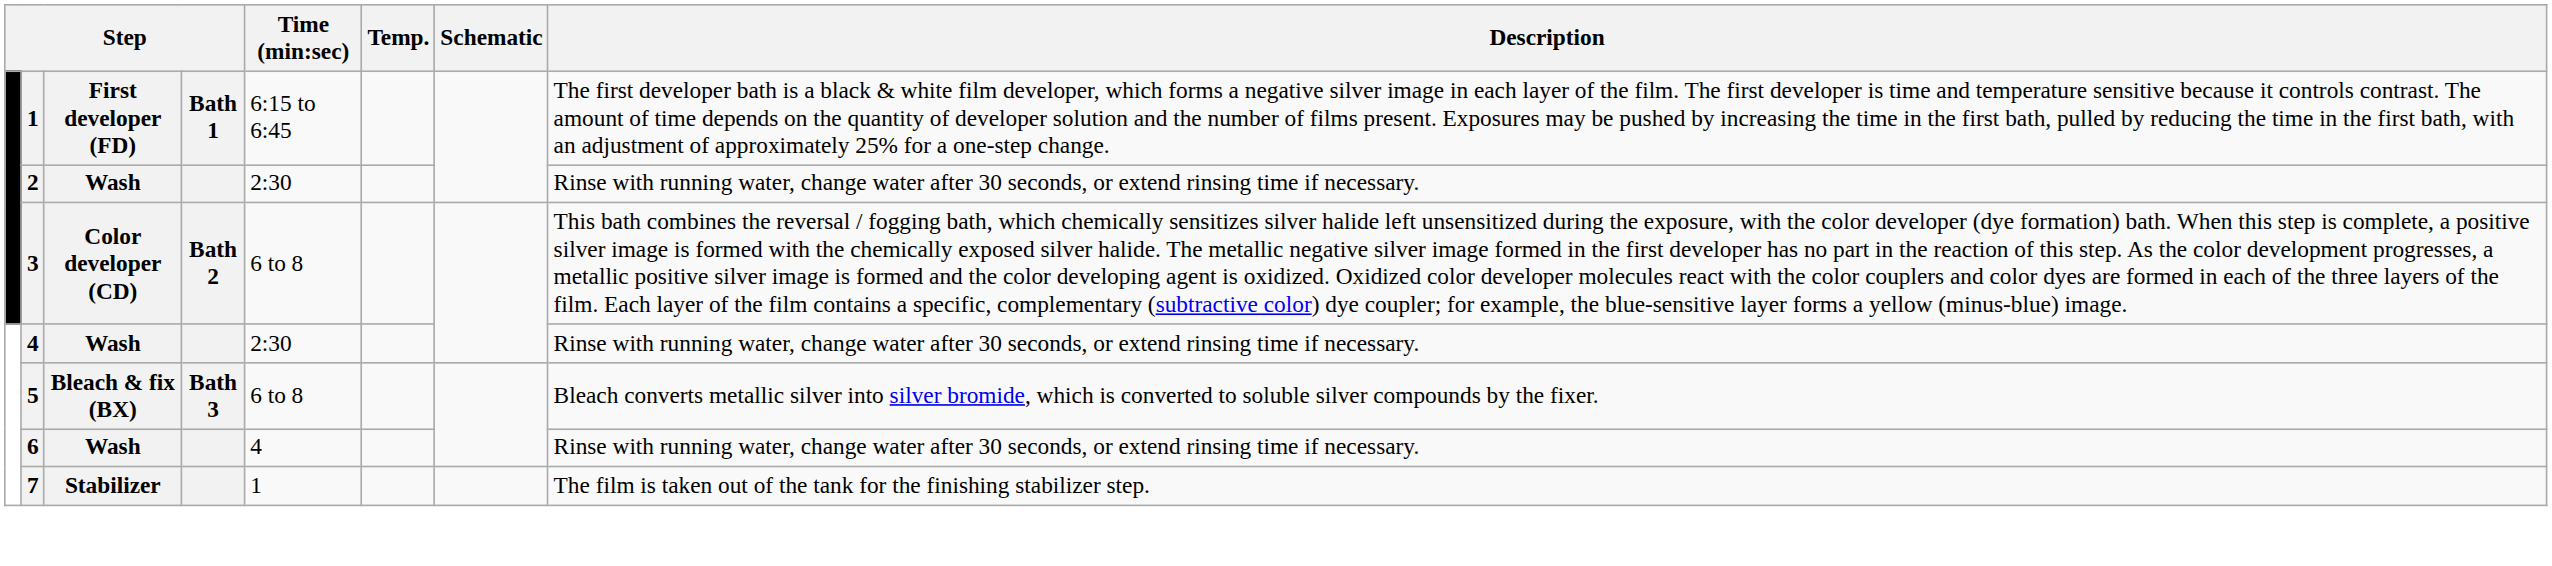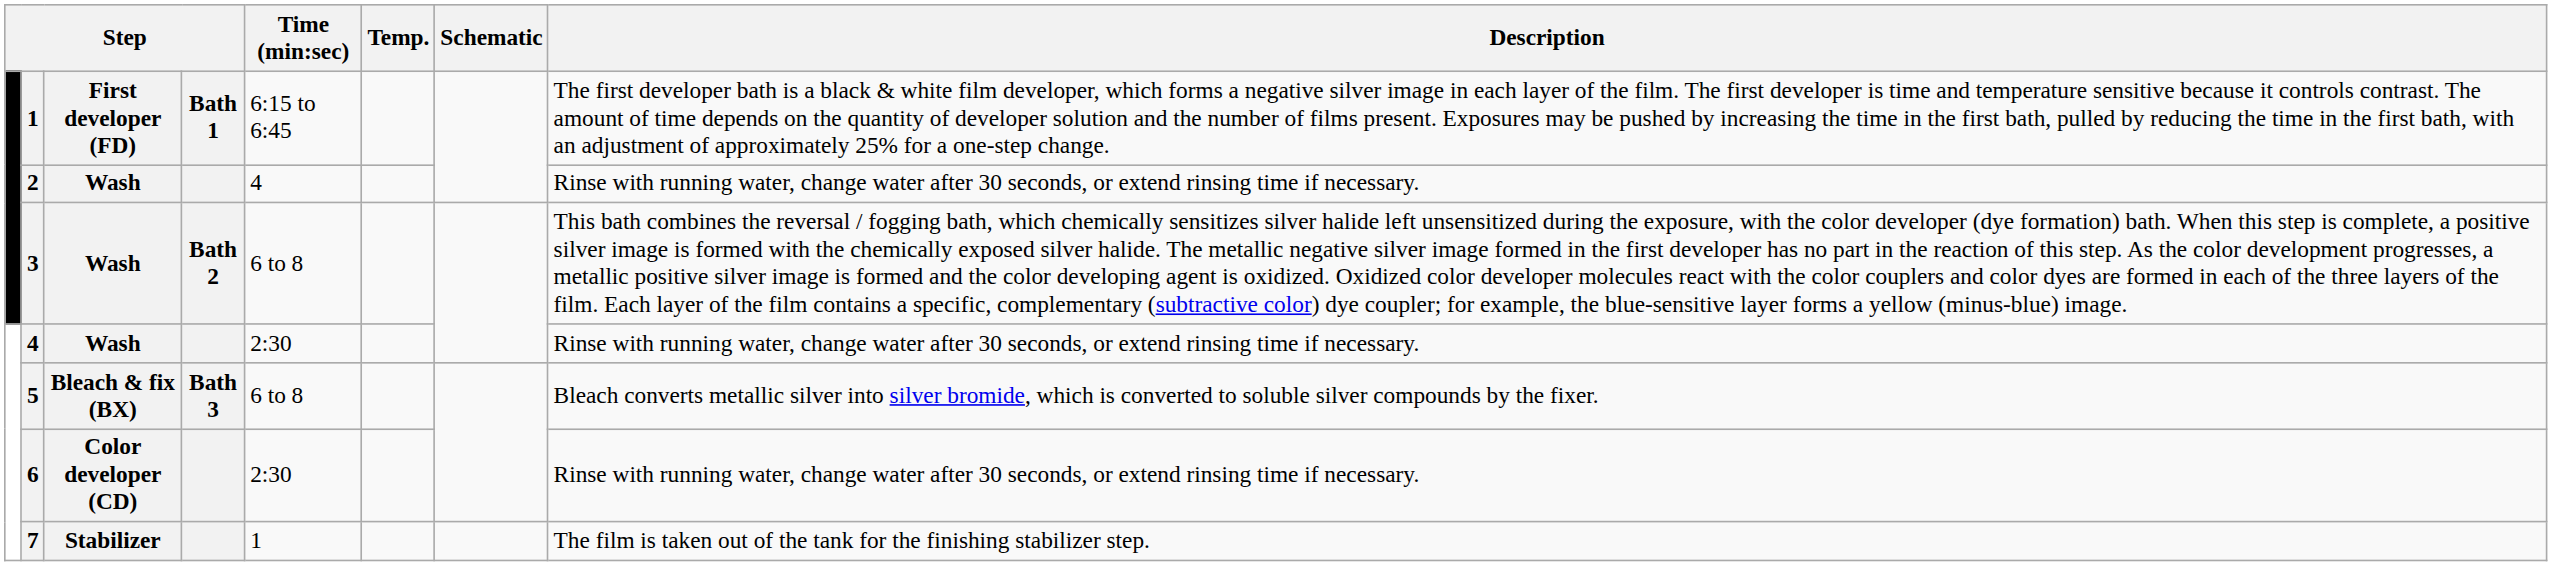 <table class="wikitable" style="font-size:90%;text-align:left;">
 <tr>
 <th colspan=4>Step</th>
 <th>Time (min:sec)</th>
 <th>Temp.</th>
 <th>Schematic</th>
 <th>Description</th>
 </tr>
 <tr>
 <td rowspan=3 style="background:#000;"> </td>
 <th>1</th>
 <th>First developer (FD)</th>
 <th>Bath 1</th>
 <td>6:15 to 6:45</td>
 <td></td>
 <td rowspan=2></td>
 <td>The first developer bath is a black & white film developer, which forms a negative silver image in each layer of the film. The first developer is time and temperature sensitive because it controls contrast. The amount of time depends on the quantity of developer solution and the number of films present. Exposures may be pushed by increasing the time in the first bath, pulled by reducing the time in the first bath, with an adjustment of approximately 25% for a one-step change.</td>
 </tr>
 <tr>
 <th>2</th>
 <th>Wash</th>
 <th> </th>
-<td>2:30</td>
+<td>4</td>
 <td></td>
 <td>Rinse with running water, change water after 30 seconds, or extend rinsing time if necessary.</td>
 </tr>
 <tr>
 <th>3</th>
-<th>Color developer (CD)</th>
+<th>Wash</th>
 <th>Bath 2</th>
 <td>6 to 8</td>
 <td></td>
 <td rowspan=2><br></td>
 <td>This bath combines the reversal / fogging bath, which chemically sensitizes silver halide left unsensitized during the exposure, with the color developer (dye formation) bath. When this step is complete, a positive silver image is formed with the chemically exposed silver halide. The metallic negative silver image formed in the first developer has no part in the reaction of this step. As the color development progresses, a metallic positive silver image is formed and the color developing agent is oxidized. Oxidized color developer molecules react with the color couplers and color dyes are formed in each of the three layers of the film. Each layer of the film contains a specific, complementary (<a href='#'>subtractive color</a>) dye coupler; for example, the blue-sensitive layer forms a yellow (minus-blue) image.</td>
 </tr>
 <tr>
 <td rowspan=4 style="background:#fff;"> </td>
 <th>4</th>
 <th>Wash</th>
 <th> </th>
 <td>2:30</td>
 <td></td>
 <td>Rinse with running water, change water after 30 seconds, or extend rinsing time if necessary.</td>
 </tr>
 <tr>
 <th>5</th>
 <th>Bleach & fix (BX)</th>
 <th>Bath 3</th>
 <td>6 to 8</td>
 <td></td>
 <td rowspan=2></td>
 <td>Bleach converts metallic silver into <a href='#'>silver bromide</a>, which is converted to soluble silver compounds by the fixer.</td>
 </tr>
 <tr>
 <th>6</th>
-<th>Wash</th>
+<th>Color developer (CD)</th>
 <th> </th>
-<td>4</td>
+<td>2:30</td>
 <td></td>
 <td>Rinse with running water, change water after 30 seconds, or extend rinsing time if necessary.</td>
 </tr>
 <tr>
 <th>7</th>
 <th>Stabilizer</th>
 <th> </th>
 <td>1</td>
 <td></td>
 <td rowspan=1></td>
 <td>The film is taken out of the tank for the finishing stabilizer step.</td>
 </tr>
 </table>
